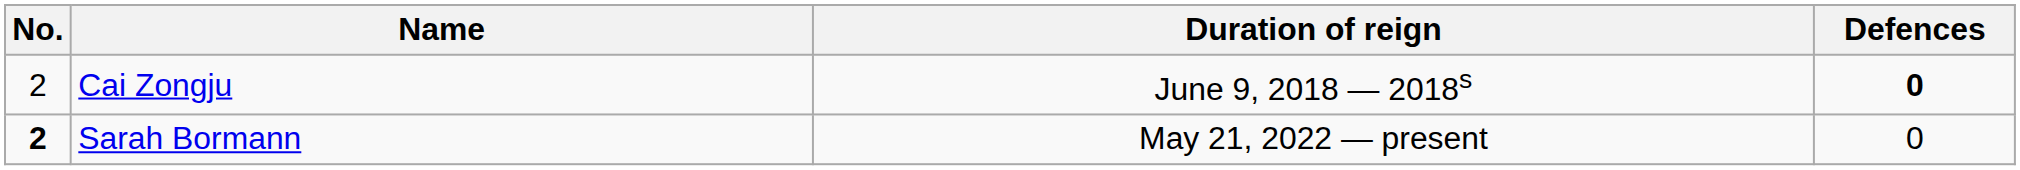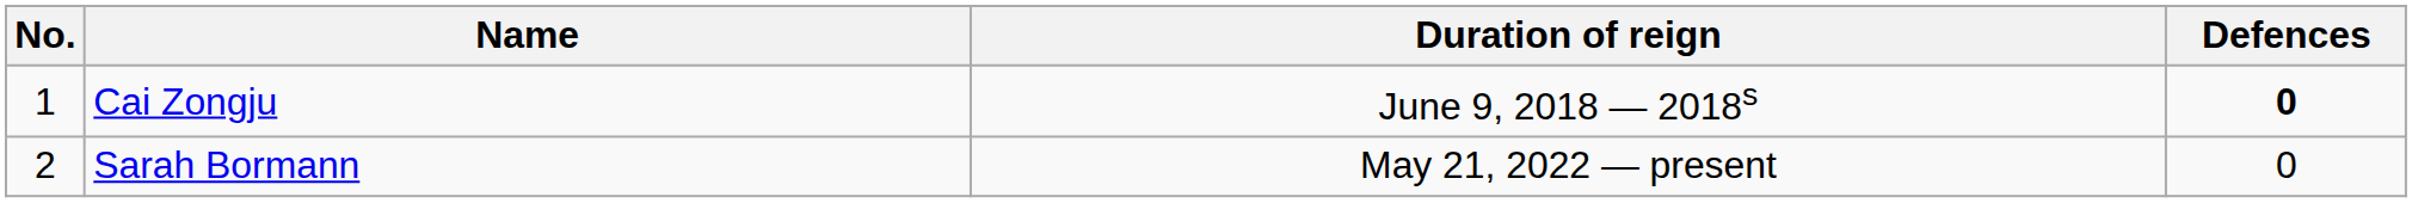 <table class="wikitable" width=80%>
 <tr>
 <th width=3%>No.</th>
 <th width=37%>Name</th>
 <th width=50%>Duration of reign</th>
 <th width=10%>Defences</th>
 </tr>
 <tr align=center>
-<td>2</td>
+<td>1</td>
 <td align=left> <a href='#'>Cai Zongju</a></td>
 <td>June 9, 2018 — 2018<sup>s</sup></td>
 <td><strong>0</strong></td>
 </tr>
 <tr align=center>
-<td><strong>2</strong></td>
+<td>2</td>
 <td align=left> <a href='#'>Sarah Bormann</a></td>
 <td>May 21, 2022 — present</td>
 <td>0</td>
 </tr>
 </table>
